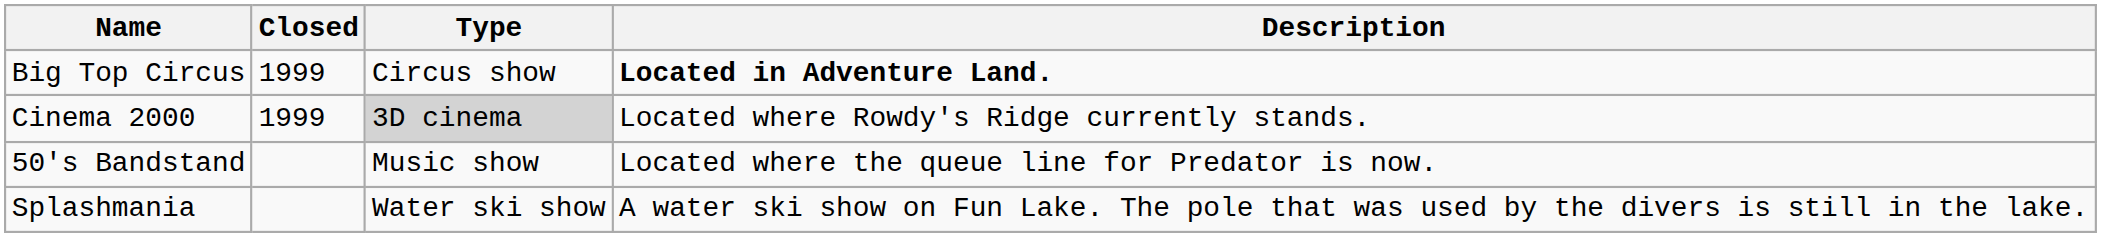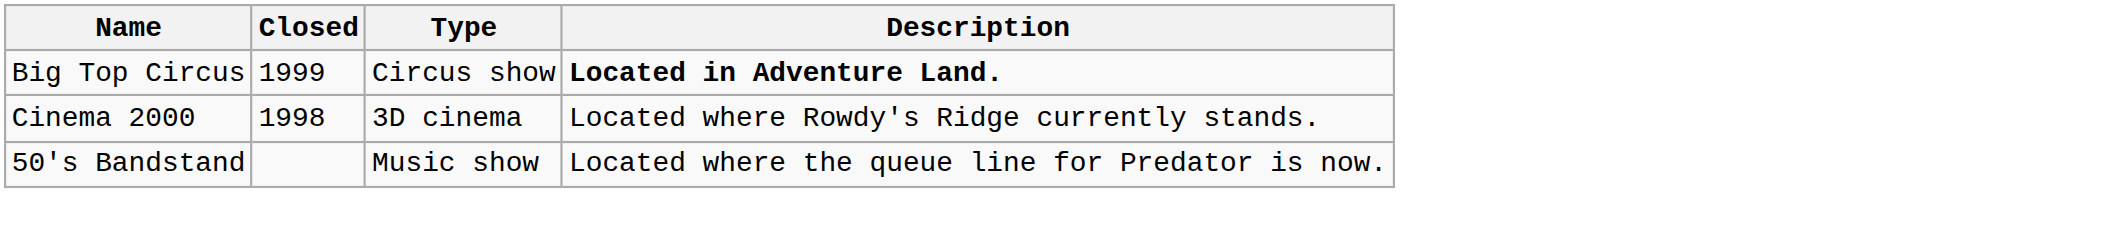 <table class="wikitable sortable">
 <tr>
 <th>Name</th>
 <th>Closed</th>
 <th>Type</th>
 <th>Description</th>
 </tr>
 <tr>
 <td>Big Top Circus</td>
 <td>1999</td>
 <td>Circus show</td>
 <td><strong>Located in Adventure Land.</strong></td>
 </tr>
 <tr>
 <td>Cinema 2000</td>
-<td>1999</td>
-<td style="background: lightgrey;">3D cinema</td>
+<td>1998</td>
+<td>3D cinema</td>
 <td>Located where Rowdy's Ridge currently stands.</td>
 </tr>
 <tr>
 <td>50's Bandstand</td>
 <td></td>
 <td>Music show</td>
 <td>Located where the queue line for Predator is now.</td>
 </tr>
-<tr>
-<td>Splashmania</td>
-<td></td>
-<td>Water ski show</td>
-<td>A water ski show on Fun Lake. The pole that was used by the divers is still in the lake.</td>
-</tr>
 </table>
